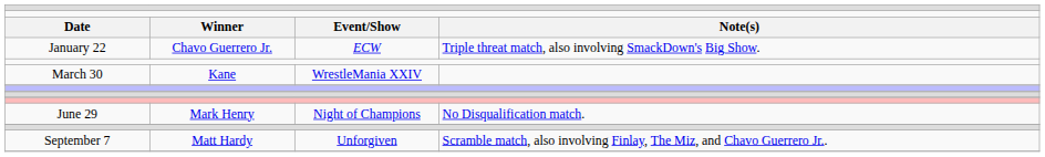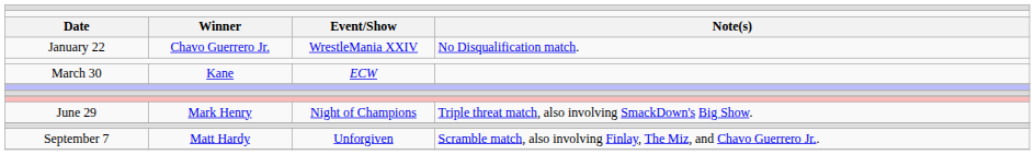 <table class="wikitable" style="text-align:center; width:100%;">
 <tr style="background:#ddd;">
 <td colspan="5"></td>
 </tr>
 <tr>
 <td colspan="5"><strong></strong></td>
 </tr>
 <tr>
 <th width=14%>Date</th>
 <th width=14%>Winner</th>
 <th width=14%>Event/Show</th>
 <th width=58%>Note(s)</th>
 </tr>
 <tr>
 <td>January 22</td>
 <td><a href='#'>Chavo Guerrero Jr.</a></td>
-<td><em><a href='#'>ECW</a></em></td>
-<td align=left><a href='#'>Triple threat match</a>, also involving <a href='#'>SmackDown's</a> <a href='#'>Big Show</a>.</td>
+<td><a href='#'>WrestleMania XXIV</a></td>
+<td align=left><a href='#'>No Disqualification match</a>.</td>
 </tr>
 <tr>
 <td colspan="5"></td>
 </tr>
 <tr>
 <td>March 30</td>
 <td><a href='#'>Kane</a></td>
-<td><a href='#'>WrestleMania XXIV</a></td>
+<td><em><a href='#'>ECW</a></em></td>
 <td></td>
 </tr>
 <tr>
 </tr>
 <tr style="background:#BBF;">
 <td colspan="5"></td>
 </tr>
 <tr>
 </tr>
 <tr style="background:#ddd;">
 <td colspan="5"></td>
 </tr>
 <tr>
 </tr>
 <tr style="background:#FBB;">
 <td colspan="5"></td>
 </tr>
 <tr>
 <td>June 29</td>
 <td><a href='#'>Mark Henry</a></td>
 <td><a href='#'>Night of Champions</a></td>
-<td align=left><a href='#'>No Disqualification match</a>.</td>
+<td align=left><a href='#'>Triple threat match</a>, also involving <a href='#'>SmackDown's</a> <a href='#'>Big Show</a>.</td>
 </tr>
 <tr>
 </tr>
 <tr style="background:#ddd;">
 <td colspan="5"></td>
 </tr>
 <tr>
 <td>September 7</td>
 <td><a href='#'>Matt Hardy</a></td>
 <td><a href='#'>Unforgiven</a></td>
 <td align=left><a href='#'>Scramble match</a>, also involving <a href='#'>Finlay</a>, <a href='#'>The Miz</a>, and <a href='#'>Chavo Guerrero Jr.</a>.</td>
 </tr>
 <tr>
 </tr>
 </table>
